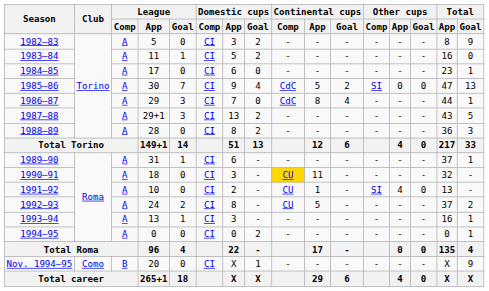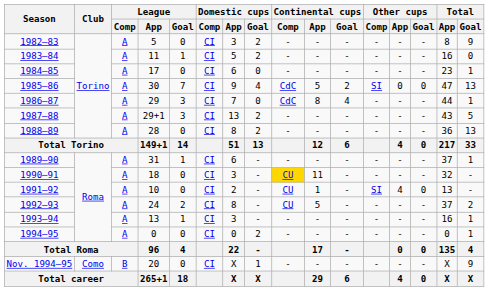 <table class="wikitable" style="text-align:center">
 <tr>
 <th rowspan="2">Season</th>
 <th rowspan="2">Club</th>
 <th colspan="3">League</th>
 <th colspan="3">Domestic cups</th>
 <th colspan="3">Continental cups</th>
 <th colspan="3">Other cups</th>
 <th colspan="2">Total</th>
 </tr>
 <tr>
 <th>Comp</th>
 <th>App</th>
 <th>Goal</th>
 <th>Comp</th>
 <th>App</th>
 <th>Goal</th>
 <th>Comp</th>
 <th>App</th>
 <th>Goal</th>
 <th>Comp</th>
 <th>App</th>
 <th>Goal</th>
 <th>App</th>
 <th>Goal</th>
 </tr>
 <tr>
 <td><a href='#'>1982–83</a></td>
 <td rowspan=7><a href='#'>Torino</a></td>
 <td><a href='#'>A</a></td>
 <td>5</td>
 <td>0</td>
 <td><a href='#'>CI</a></td>
 <td>3</td>
 <td>2</td>
 <td>-</td>
 <td>-</td>
 <td>-</td>
 <td>-</td>
 <td>-</td>
 <td>-</td>
 <td>8</td>
 <td>9</td>
 </tr>
 <tr>
 <td><a href='#'>1983–84</a></td>
 <td><a href='#'>A</a></td>
 <td>11</td>
 <td>1</td>
 <td><a href='#'>CI</a></td>
 <td>5</td>
 <td>2</td>
 <td>-</td>
 <td>-</td>
 <td>-</td>
 <td>-</td>
 <td>-</td>
 <td>-</td>
 <td>16</td>
 <td>0</td>
 </tr>
 <tr>
 <td><a href='#'>1984–85</a></td>
 <td><a href='#'>A</a></td>
 <td>17</td>
 <td>0</td>
 <td><a href='#'>CI</a></td>
 <td>6</td>
 <td>0</td>
 <td>-</td>
 <td>-</td>
 <td>-</td>
 <td>-</td>
 <td>-</td>
 <td>-</td>
 <td>23</td>
 <td>1</td>
 </tr>
 <tr>
 <td><a href='#'>1985–86</a></td>
 <td><a href='#'>A</a></td>
 <td>30</td>
 <td>7</td>
 <td><a href='#'>CI</a></td>
 <td>9</td>
 <td>4</td>
 <td><a href='#'>CdC</a></td>
 <td>5</td>
 <td>2</td>
 <td><a href='#'>SI</a></td>
 <td>0</td>
 <td>0</td>
 <td>47</td>
 <td>13</td>
 </tr>
 <tr>
 <td><a href='#'>1986–87</a></td>
 <td><a href='#'>A</a></td>
 <td>29</td>
 <td>3</td>
 <td><a href='#'>CI</a></td>
 <td>7</td>
 <td>0</td>
 <td><a href='#'>CdC</a></td>
 <td>8</td>
 <td>4</td>
 <td>-</td>
 <td>-</td>
 <td>-</td>
 <td>44</td>
 <td>1</td>
 </tr>
 <tr>
 <td><a href='#'>1987–88</a></td>
 <td><a href='#'>A</a></td>
 <td>29+1</td>
 <td>3</td>
 <td><a href='#'>CI</a></td>
 <td>13</td>
 <td>2</td>
 <td>-</td>
 <td>-</td>
 <td>-</td>
 <td>-</td>
 <td>-</td>
 <td>-</td>
 <td>43</td>
 <td>5</td>
 </tr>
 <tr>
 <td><a href='#'>1988–89</a></td>
 <td><a href='#'>A</a></td>
 <td>28</td>
 <td>0</td>
 <td><a href='#'>CI</a></td>
 <td>8</td>
 <td>2</td>
 <td>-</td>
 <td>-</td>
 <td>-</td>
 <td>-</td>
 <td>-</td>
 <td>-</td>
 <td>36</td>
-<td>3</td>
+<td>13</td>
 </tr>
 <tr>
 <th colspan="3">Total Torino</th>
 <th>149+1</th>
 <th>14</th>
 <th></th>
 <th>51</th>
 <th>13</th>
 <th></th>
 <th>12</th>
 <th>6</th>
 <th></th>
 <th>4</th>
 <th>0</th>
 <th>217</th>
 <th>33</th>
 </tr>
 <tr>
 <td><a href='#'>1989–90</a></td>
 <td rowspan=6><a href='#'>Roma</a></td>
 <td><a href='#'>A</a></td>
 <td>31</td>
 <td>1</td>
 <td><a href='#'>CI</a></td>
 <td>6</td>
 <td>-</td>
 <td>-</td>
 <td>-</td>
 <td>-</td>
 <td>-</td>
 <td>-</td>
 <td>-</td>
 <td>37</td>
 <td>1</td>
 </tr>
 <tr>
 <td><a href='#'>1990–91</a></td>
 <td><a href='#'>A</a></td>
 <td>18</td>
 <td>0</td>
 <td><a href='#'>CI</a></td>
 <td>3</td>
 <td>-</td>
 <td style="background: gold;"><a href='#'>CU</a></td>
 <td>11</td>
 <td>-</td>
 <td>-</td>
 <td>-</td>
 <td>-</td>
 <td>32</td>
 <td>-</td>
 </tr>
 <tr>
 <td><a href='#'>1991–92</a></td>
 <td><a href='#'>A</a></td>
 <td>10</td>
 <td>0</td>
 <td><a href='#'>CI</a></td>
 <td>2</td>
 <td>-</td>
 <td><a href='#'>CU</a></td>
 <td>1</td>
 <td>-</td>
 <td><a href='#'>SI</a></td>
 <td>4</td>
 <td>0</td>
 <td>13</td>
 <td>-</td>
 </tr>
 <tr>
 <td><a href='#'>1992–93</a></td>
 <td><a href='#'>A</a></td>
 <td>24</td>
 <td>2</td>
 <td><a href='#'>CI</a></td>
 <td>8</td>
 <td>-</td>
 <td><a href='#'>CU</a></td>
 <td>5</td>
 <td>-</td>
 <td>-</td>
 <td>-</td>
 <td>-</td>
 <td>37</td>
 <td>2</td>
 </tr>
 <tr>
 <td><a href='#'>1993–94</a></td>
 <td><a href='#'>A</a></td>
 <td>13</td>
 <td>1</td>
 <td><a href='#'>CI</a></td>
 <td>3</td>
 <td>-</td>
 <td>-</td>
 <td>-</td>
 <td>-</td>
 <td>-</td>
 <td>-</td>
 <td>-</td>
 <td>16</td>
 <td>1</td>
 </tr>
 <tr>
 <td><a href='#'>1994–95</a></td>
 <td><a href='#'>A</a></td>
 <td>0</td>
 <td>0</td>
 <td><a href='#'>CI</a></td>
 <td>0</td>
 <td>2</td>
 <td>-</td>
 <td>-</td>
 <td>-</td>
 <td>-</td>
 <td>-</td>
 <td>-</td>
 <td>0</td>
 <td>1</td>
 </tr>
 <tr>
 <th colspan="3">Total Roma</th>
 <th>96</th>
 <th>4</th>
 <th></th>
 <th>22</th>
 <th>-</th>
 <th></th>
 <th>17</th>
 <th>-</th>
 <th></th>
 <th>0</th>
 <th>0</th>
 <th>135</th>
 <th>4</th>
 </tr>
 <tr>
 <td><a href='#'>Nov. 1994–95</a></td>
 <td><a href='#'>Como</a></td>
 <td><a href='#'>B</a></td>
 <td>20</td>
 <td>0</td>
 <td><a href='#'>CI</a></td>
 <td>X</td>
 <td>1</td>
 <td>-</td>
 <td>-</td>
 <td>-</td>
 <td>-</td>
 <td>-</td>
 <td>-</td>
 <td>X</td>
 <td>9</td>
 </tr>
 <tr>
 <th colspan="3">Total career</th>
 <th>265+1</th>
 <th>18</th>
 <th></th>
 <th>X</th>
 <th>X</th>
 <th></th>
 <th>29</th>
 <th>6</th>
 <th></th>
 <th>4</th>
 <th>0</th>
 <th>X</th>
 <th>X</th>
 </tr>
 </table>
